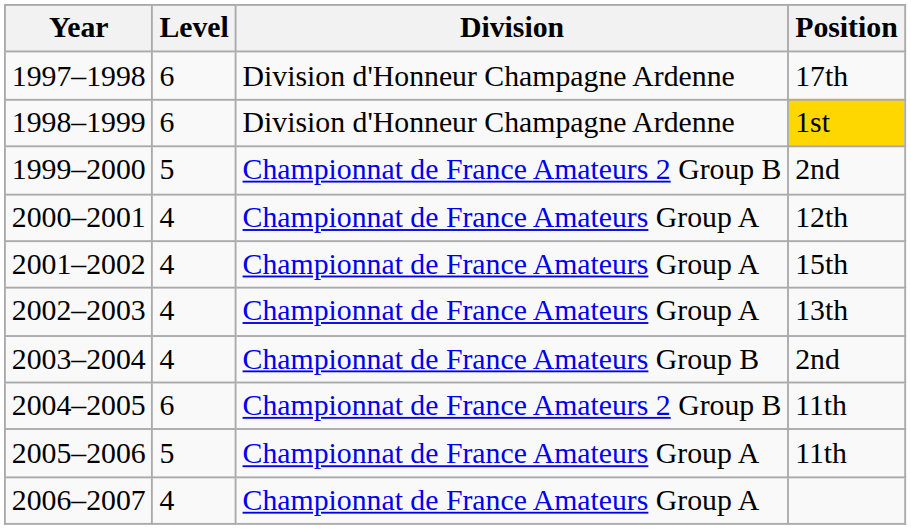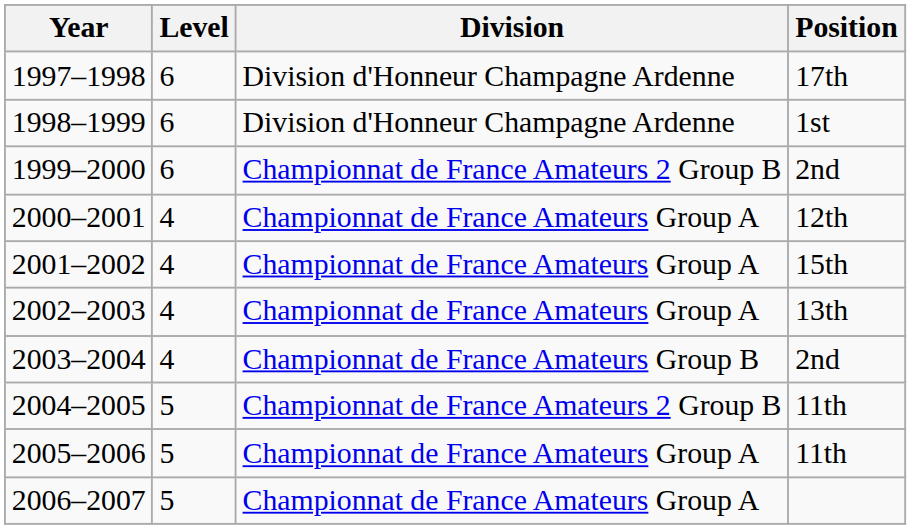 <table class="wikitable">
 <tr>
 <th>Year</th>
 <th>Level</th>
 <th>Division</th>
 <th>Position</th>
 </tr>
 <tr>
 <td>1997–1998</td>
 <td>6</td>
 <td>Division d'Honneur Champagne Ardenne</td>
 <td>17th</td>
 </tr>
 <tr>
 <td>1998–1999</td>
 <td>6</td>
 <td>Division d'Honneur Champagne Ardenne</td>
-<td style="background: gold;">1st</td>
+<td>1st</td>
 </tr>
 <tr>
 <td>1999–2000</td>
-<td>5</td>
+<td>6</td>
 <td><a href='#'>Championnat de France Amateurs 2</a> Group B</td>
 <td>2nd</td>
 </tr>
 <tr>
 <td>2000–2001</td>
 <td>4</td>
 <td><a href='#'>Championnat de France Amateurs</a> Group A</td>
 <td>12th</td>
 </tr>
 <tr>
 <td>2001–2002</td>
 <td>4</td>
 <td><a href='#'>Championnat de France Amateurs</a> Group A</td>
 <td>15th</td>
 </tr>
 <tr>
 <td>2002–2003</td>
 <td>4</td>
 <td><a href='#'>Championnat de France Amateurs</a> Group A</td>
 <td>13th</td>
 </tr>
 <tr>
 <td>2003–2004</td>
 <td>4</td>
 <td><a href='#'>Championnat de France Amateurs</a> Group B</td>
 <td>2nd</td>
 </tr>
 <tr>
 <td>2004–2005</td>
-<td>6</td>
+<td>5</td>
 <td><a href='#'>Championnat de France Amateurs 2</a> Group B</td>
 <td>11th</td>
 </tr>
 <tr>
 <td>2005–2006</td>
 <td>5</td>
 <td><a href='#'>Championnat de France Amateurs</a> Group A</td>
 <td>11th</td>
 </tr>
 <tr>
 <td>2006–2007</td>
-<td>4</td>
+<td>5</td>
 <td><a href='#'>Championnat de France Amateurs</a> Group A</td>
 <td></td>
 </tr>
 </table>
